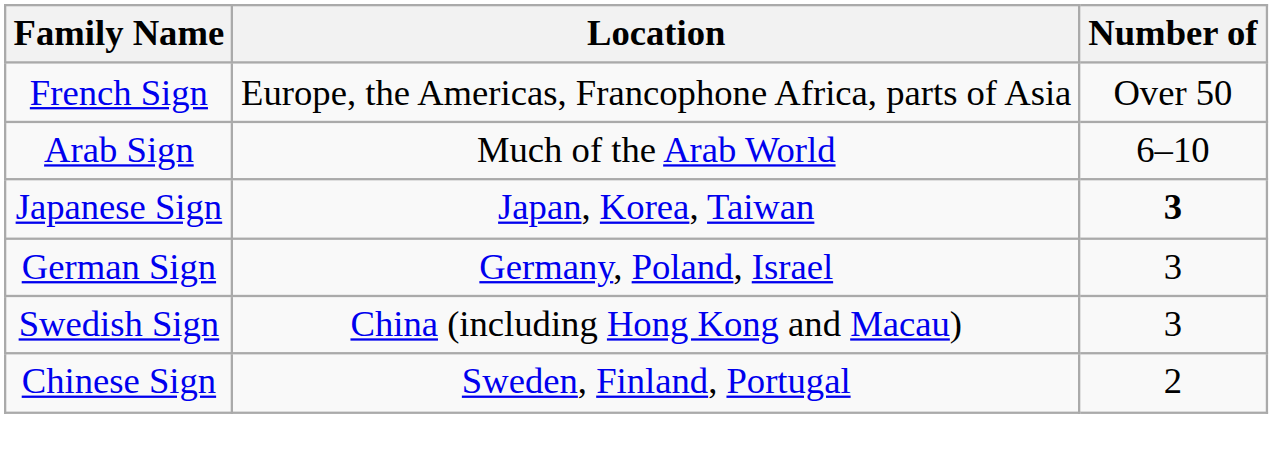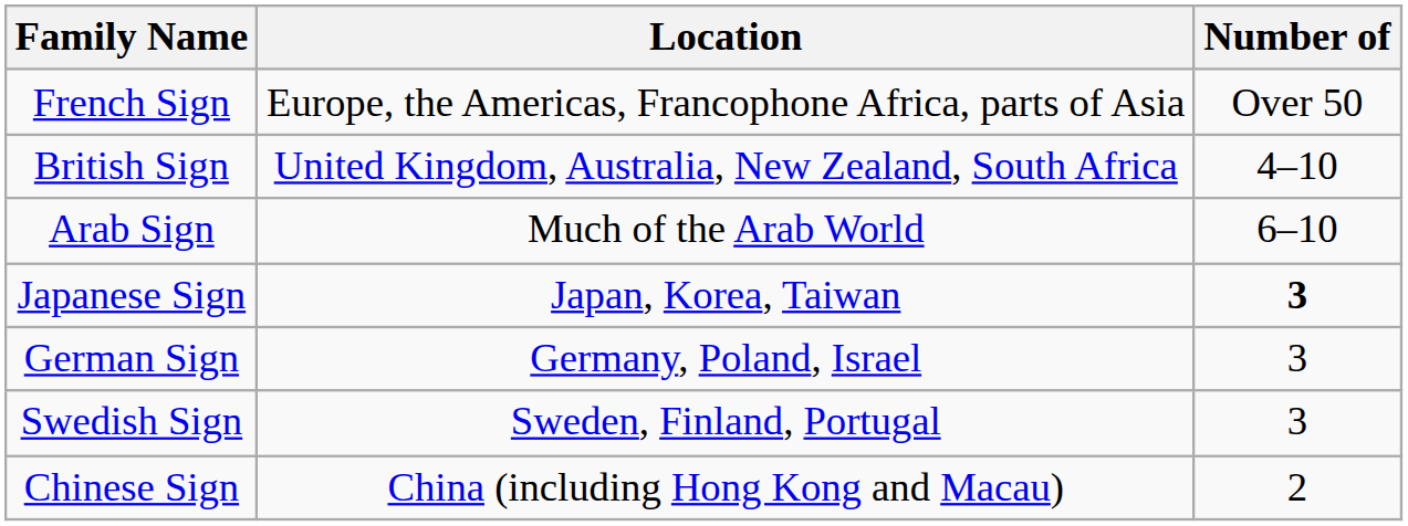 <table class="wikitable sortable" style="text-align:center;">
 <tr>
 <th scope="col">Family Name</th>
 <th scope="col">Location</th>
 <th scope="col">Number of</th>
 </tr>
 <tr>
 <td><a href='#'>French Sign</a></td>
 <td>Europe, the Americas, Francophone Africa, parts of Asia</td>
 <td>Over 50</td>
+</tr>
+<tr>
+<td><a href='#'>British Sign</a></td>
+<td><a href='#'>United Kingdom</a>, <a href='#'>Australia</a>, <a href='#'>New Zealand</a>, <a href='#'>South Africa</a></td>
+<td>4–10</td>
 </tr>
 <tr>
 <td><a href='#'>Arab Sign</a></td>
 <td>Much of the <a href='#'>Arab World</a></td>
 <td>6–10</td>
 </tr>
 <tr>
 <td><a href='#'>Japanese Sign</a></td>
 <td><a href='#'>Japan</a>, <a href='#'>Korea</a>, <a href='#'>Taiwan</a></td>
 <td><strong>3</strong></td>
 </tr>
 <tr>
 <td><a href='#'>German Sign</a></td>
 <td><a href='#'>Germany</a>, <a href='#'>Poland</a>, <a href='#'>Israel</a></td>
 <td>3</td>
 </tr>
 <tr>
 <td><a href='#'>Swedish Sign</a></td>
-<td><a href='#'>China</a> (including <a href='#'>Hong Kong</a> and <a href='#'>Macau</a>)</td>
+<td><a href='#'>Sweden</a>, <a href='#'>Finland</a>, <a href='#'>Portugal</a></td>
 <td>3</td>
 </tr>
 <tr>
 <td><a href='#'>Chinese Sign</a></td>
-<td><a href='#'>Sweden</a>, <a href='#'>Finland</a>, <a href='#'>Portugal</a></td>
+<td><a href='#'>China</a> (including <a href='#'>Hong Kong</a> and <a href='#'>Macau</a>)</td>
 <td>2</td>
 </tr>
 </table>
